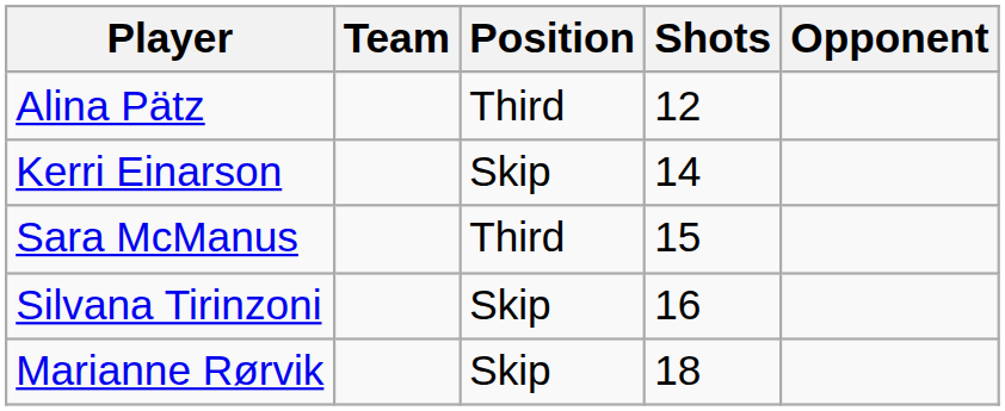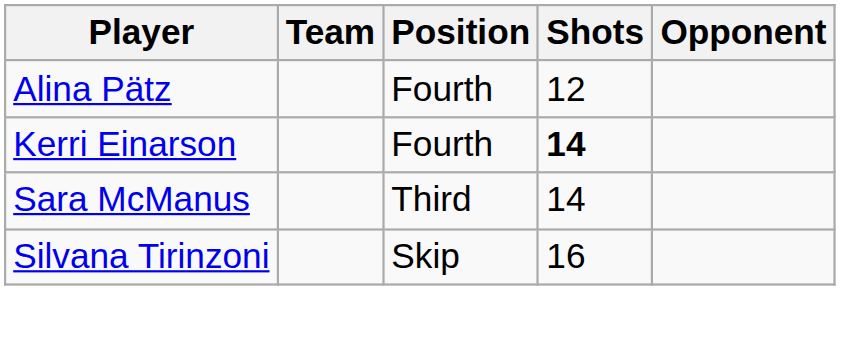 <table class="wikitable sortable">
 <tr>
 <th>Player</th>
 <th>Team</th>
 <th>Position</th>
 <th>Shots</th>
 <th>Opponent</th>
 </tr>
 <tr>
 <td><a href='#'>Alina Pätz</a></td>
 <td></td>
-<td data-sort-value="3">Third</td>
+<td data-sort-value="4">Fourth</td>
 <td>12</td>
 <td></td>
 </tr>
 <tr>
 <td><a href='#'>Kerri Einarson</a></td>
 <td></td>
-<td data-sort-value="4">Skip</td>
-<td>14</td>
+<td data-sort-value="4">Fourth</td>
+<td><strong>14</strong></td>
 <td></td>
 </tr>
 <tr>
 <td><a href='#'>Sara McManus</a></td>
 <td></td>
 <td data-sort-value="3">Third</td>
-<td>15</td>
+<td>14</td>
 <td></td>
 </tr>
 <tr>
 <td><a href='#'>Silvana Tirinzoni</a></td>
 <td></td>
 <td data-sort-value="3">Skip</td>
 <td>16</td>
 <td></td>
 </tr>
-<tr>
-<td><a href='#'>Marianne Rørvik</a></td>
-<td></td>
-<td data-sort-value="3">Skip</td>
-<td>18</td>
-<td></td>
-</tr>
 </table>
